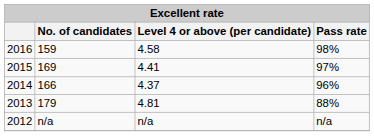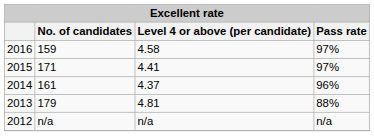 <table class="wikitable">
 <tr>
 <td colspan=6 style="text-align:center" bgcolor="#CCCCCC"><strong>Excellent rate</strong></td>
 </tr>
 <tr>
 <th></th>
 <th>No. of candidates</th>
 <th>Level 4 or above (per candidate)</th>
 <th>Pass rate</th>
 </tr>
 <tr>
 <td>2016</td>
 <td>159</td>
 <td>4.58 </td>
-<td>98%</td>
+<td>97%</td>
 </tr>
 <tr>
 <td>2015</td>
-<td>169</td>
+<td>171</td>
 <td>4.41 </td>
 <td>97%</td>
 </tr>
 <tr>
 <td>2014</td>
-<td>166</td>
+<td>161</td>
 <td>4.37 </td>
 <td>96%</td>
 </tr>
 <tr>
 <td>2013</td>
 <td>179</td>
 <td>4.81 </td>
 <td>88%</td>
 </tr>
 <tr>
 <td>2012</td>
 <td>n/a</td>
 <td>n/a</td>
 <td>n/a</td>
 </tr>
 <tr>
 </tr>
 </table>
